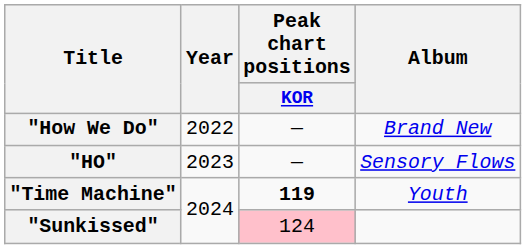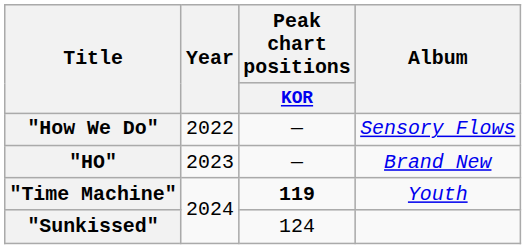 <table class="wikitable plainrowheaders" style="text-align:center;">
 <tr>
 <th scope="col" rowspan="2">Title</th>
 <th scope="col" rowspan="2">Year</th>
 <th scope="col" colspan="1">Peak chart positions</th>
 <th scope="col" rowspan="2">Album</th>
 </tr>
 <tr>
 <th style="width:3em;font-size:90%"><a href='#'>KOR</a><br></th>
 </tr>
 <tr>
 <th scope="row">"How We Do"<br></th>
 <td>2022</td>
 <td>—</td>
-<td><em><a href='#'>Brand New</a></em></td>
+<td><em><a href='#'>Sensory Flows</a></em></td>
 </tr>
 <tr>
 <th scope="row">"HO"<br></th>
 <td>2023</td>
 <td>—</td>
-<td><em><a href='#'>Sensory Flows</a></em></td>
+<td><em><a href='#'>Brand New</a></em></td>
 </tr>
 <tr>
 <th scope="row">"Time Machine"<br></th>
 <td rowspan="2">2024</td>
 <td><strong>119</strong></td>
 <td><em><a href='#'>Youth</a></em></td>
 </tr>
 <tr>
 <th scope="row">"Sunkissed"<br></th>
-<td style="background: pink;">124</td>
+<td>124</td>
 <td></td>
 </tr>
 </table>
